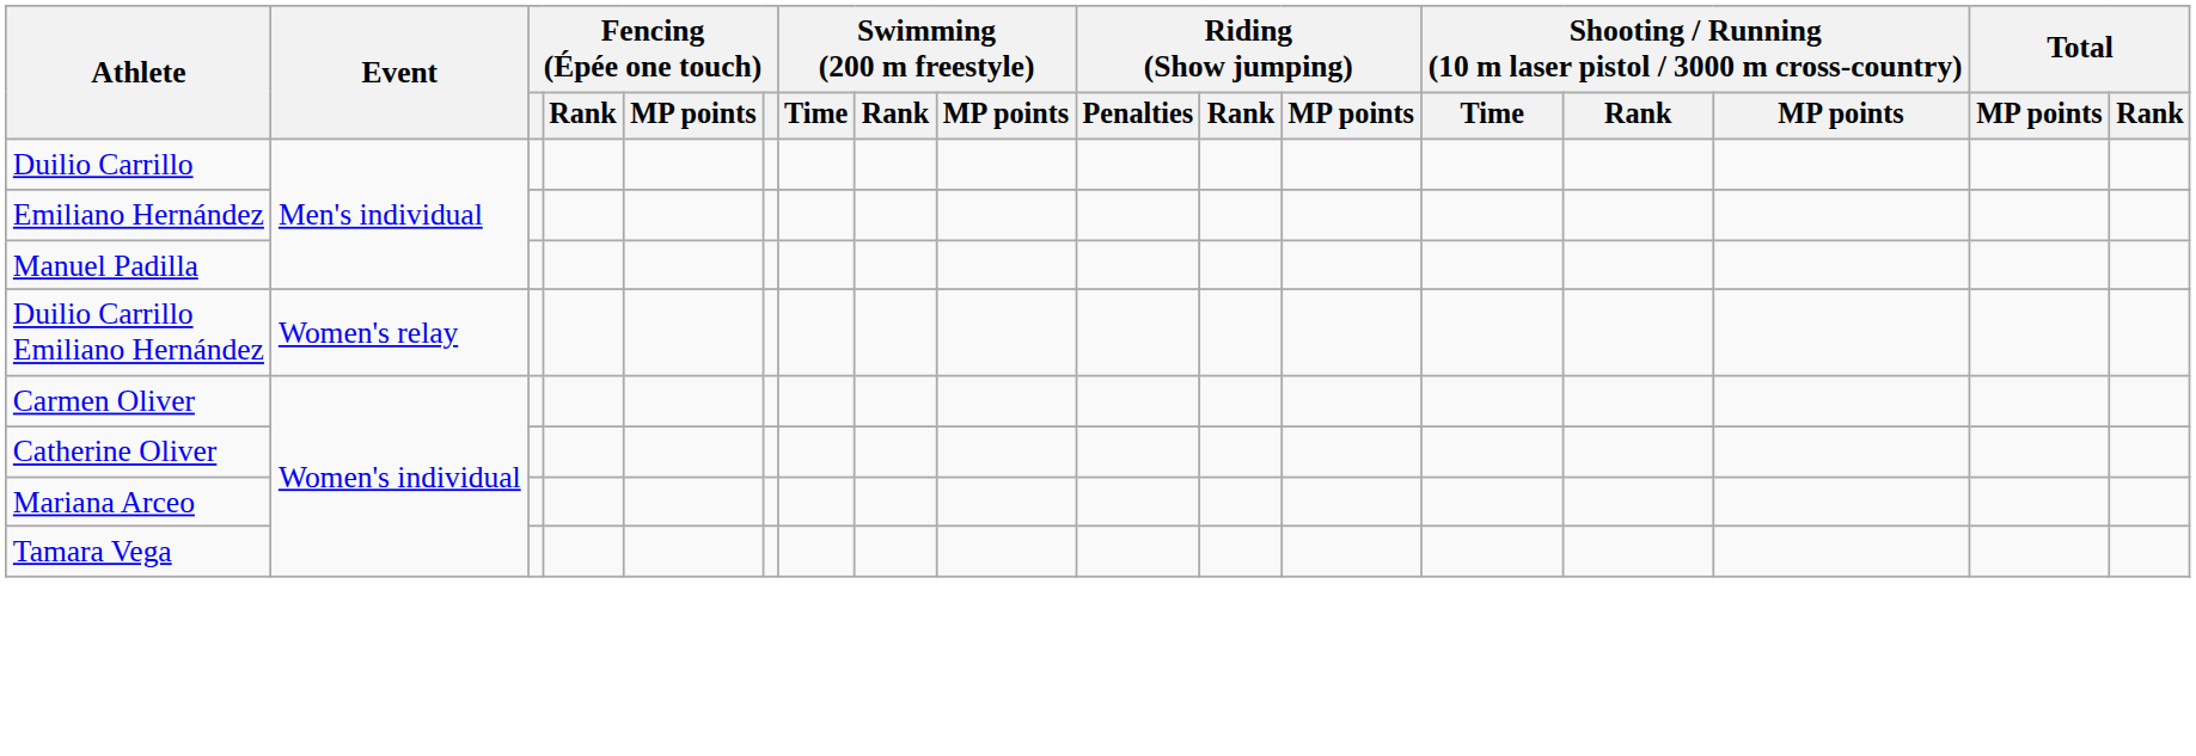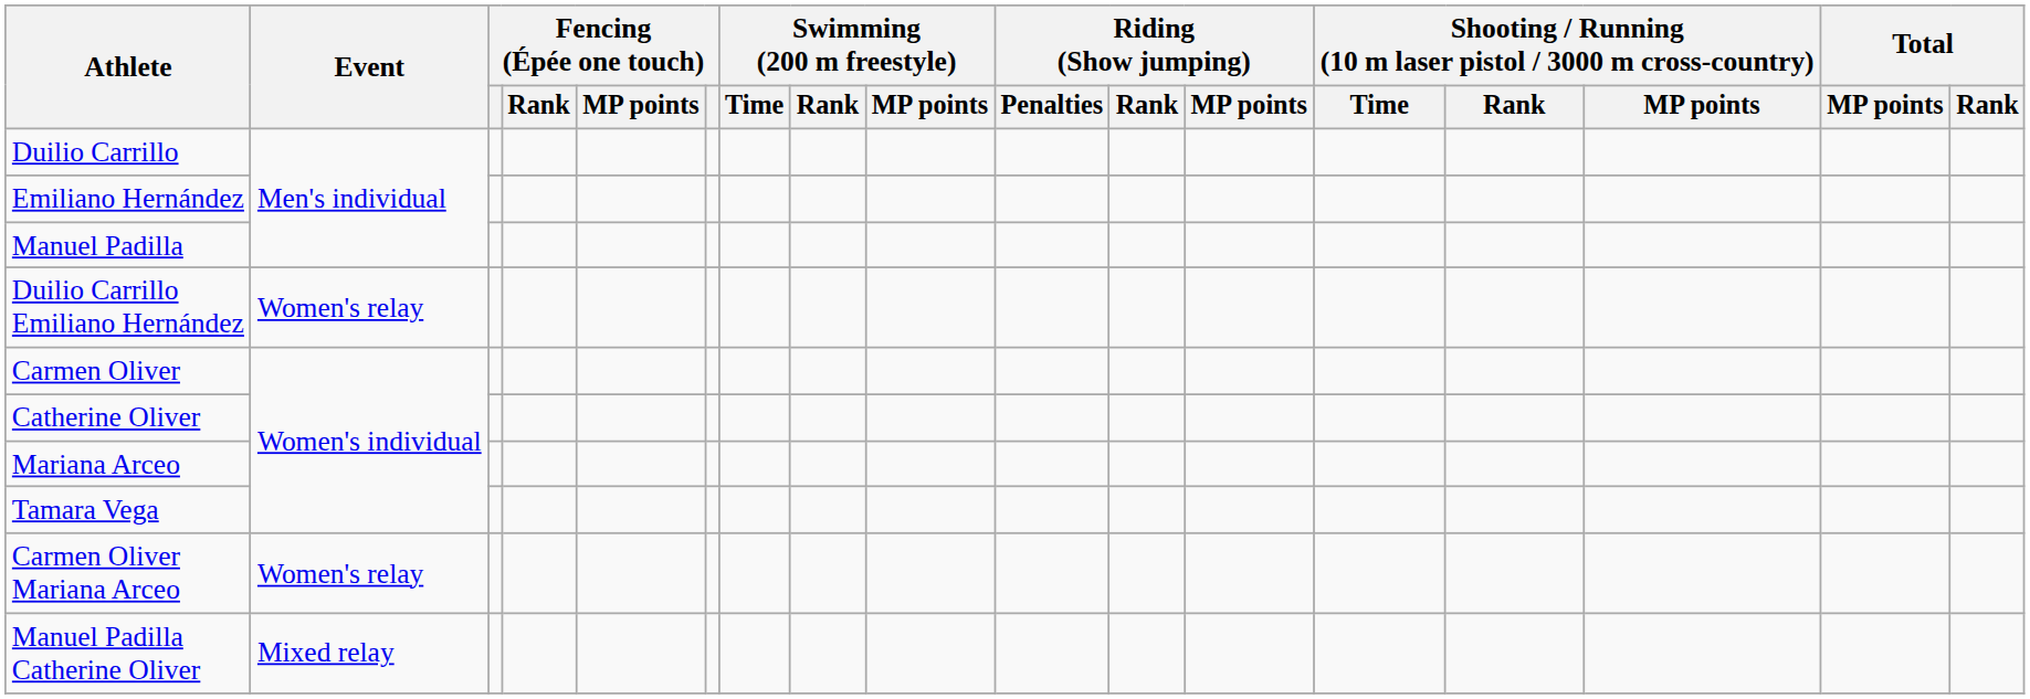 <table class=wikitable style=font-size:90%;text-align:center>
 <tr>
 <th rowspan=2>Athlete</th>
 <th rowspan=2>Event</th>
 <th colspan=4>Fencing<br><span>(Épée one touch)</span></th>
 <th colspan=3>Swimming<br><span>(200 m freestyle)</span></th>
 <th colspan=3>Riding<br><span>(Show jumping)</span></th>
 <th colspan=3>Shooting / Running<br><span>(10 m laser pistol / 3000 m cross-country)</span></th>
 <th colspan=2>Total</th>
 </tr>
 <tr style=font-size:95%>
 <th></th>
 <th>Rank</th>
 <th>MP points</th>
 <th></th>
 <th>Time</th>
 <th>Rank</th>
 <th>MP points</th>
 <th>Penalties</th>
 <th>Rank</th>
 <th>MP points</th>
 <th>Time</th>
 <th>Rank</th>
 <th>MP points</th>
 <th>MP points</th>
 <th>Rank</th>
 </tr>
 <tr>
 <td align=left><a href='#'>Duilio Carrillo</a></td>
 <td align=left rowspan=3><a href='#'>Men's individual</a></td>
 <td></td>
 <td></td>
 <td></td>
 <td></td>
 <td></td>
 <td></td>
 <td></td>
 <td></td>
 <td></td>
 <td></td>
 <td></td>
 <td></td>
 <td></td>
 <td></td>
 <td></td>
 </tr>
 <tr>
 <td align=left><a href='#'>Emiliano Hernández</a></td>
 <td></td>
 <td></td>
 <td></td>
 <td></td>
 <td></td>
 <td></td>
 <td></td>
 <td></td>
 <td></td>
 <td></td>
 <td></td>
 <td></td>
 <td></td>
 <td></td>
 <td></td>
 </tr>
 <tr>
 <td align=left><a href='#'>Manuel Padilla</a></td>
 <td></td>
 <td></td>
 <td></td>
 <td></td>
 <td></td>
 <td></td>
 <td></td>
 <td></td>
 <td></td>
 <td></td>
 <td></td>
 <td></td>
 <td></td>
 <td></td>
 <td></td>
 </tr>
 <tr>
 <td align=left><a href='#'>Duilio Carrillo</a><br><a href='#'>Emiliano Hernández</a></td>
 <td align=left><a href='#'>Women's relay</a></td>
 <td></td>
 <td></td>
 <td></td>
 <td></td>
 <td></td>
 <td></td>
 <td></td>
 <td></td>
 <td></td>
 <td></td>
 <td></td>
 <td></td>
 <td></td>
 <td></td>
 <td></td>
 </tr>
 <tr>
 <td align=left><a href='#'>Carmen Oliver</a></td>
 <td align=left rowspan=4><a href='#'>Women's individual</a></td>
 <td></td>
 <td></td>
 <td></td>
 <td></td>
 <td></td>
 <td></td>
 <td></td>
 <td></td>
 <td></td>
 <td></td>
 <td></td>
 <td></td>
 <td></td>
 <td></td>
 <td></td>
 </tr>
 <tr>
 <td align=left><a href='#'>Catherine Oliver</a></td>
 <td></td>
 <td></td>
 <td></td>
 <td></td>
 <td></td>
 <td></td>
 <td></td>
 <td></td>
 <td></td>
 <td></td>
 <td></td>
 <td></td>
 <td></td>
 <td></td>
 <td></td>
 </tr>
 <tr>
 <td align=left><a href='#'>Mariana Arceo</a></td>
 <td></td>
 <td></td>
 <td></td>
 <td></td>
 <td></td>
 <td></td>
 <td></td>
 <td></td>
 <td></td>
 <td></td>
 <td></td>
 <td></td>
 <td></td>
 <td></td>
 <td></td>
 </tr>
 <tr>
 <td align=left><a href='#'>Tamara Vega</a></td>
 <td></td>
 <td></td>
 <td></td>
 <td></td>
 <td></td>
 <td></td>
 <td></td>
 <td></td>
 <td></td>
 <td></td>
 <td></td>
 <td></td>
 <td></td>
 <td></td>
 <td></td>
 </tr>
+<tr>
+<td align=left><a href='#'>Carmen Oliver</a><br><a href='#'>Mariana Arceo</a></td>
+<td align=left><a href='#'>Women's relay</a></td>
+<td></td>
+<td></td>
+<td></td>
+<td></td>
+<td></td>
+<td></td>
+<td></td>
+<td></td>
+<td></td>
+<td></td>
+<td></td>
+<td></td>
+<td></td>
+<td></td>
+<td></td>
+</tr>
+<tr>
+<td align=left><a href='#'>Manuel Padilla</a><br><a href='#'>Catherine Oliver</a></td>
+<td align=left><a href='#'>Mixed relay</a></td>
+<td></td>
+<td></td>
+<td></td>
+<td></td>
+<td></td>
+<td></td>
+<td></td>
+<td></td>
+<td></td>
+<td></td>
+<td></td>
+<td></td>
+<td></td>
+<td></td>
+<td></td>
+</tr>
 </table>
